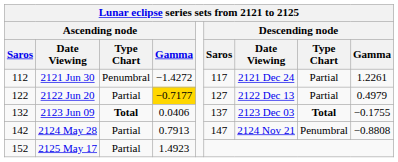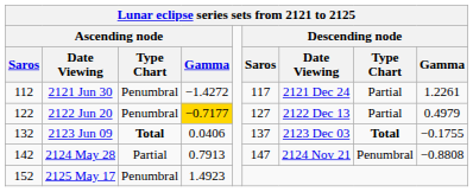 <table class="wikitable mw-collapsible mw-collapsed">
 <tr>
 <th class="nowrap" colspan="9"><a href='#'>Lunar eclipse</a> series sets from 2121 to 2125</th>
 </tr>
 <tr>
 <th scope="col" colspan="4">Ascending node</th>
 <td rowspan="11"> </td>
 <th scope="col" colspan="4">Descending node</th>
 </tr>
 <tr style="text-align: center;">
 <th scope="col"><a href='#'>Saros</a></th>
 <th scope="col">Date<br>Viewing</th>
 <th scope="col">Type<br>Chart</th>
 <th scope="col"><a href='#'>Gamma</a></th>
 <th scope="col">Saros</th>
 <th scope="col">Date<br>Viewing</th>
 <th scope="col">Type<br>Chart</th>
 <th scope="col">Gamma</th>
 </tr>
 <tr style="text-align: center;">
 <td>112</td>
 <td><a href='#'>2121 Jun 30</a><br></td>
 <td style="text-align:center;">Penumbral<br></td>
 <td>−1.4272</td>
 <td>117</td>
 <td><a href='#'>2121 Dec 24</a><br></td>
 <td style="text-align:center;">Partial<br></td>
 <td>1.2261</td>
 </tr>
 <tr style="text-align: center;">
 <td>122</td>
 <td><a href='#'>2122 Jun 20</a><br></td>
-<td style="text-align:center;">Partial<br></td>
+<td style="text-align:center;">Penumbral<br></td>
 <td style="background: gold;">−0.7177</td>
 <td>127</td>
 <td><a href='#'>2122 Dec 13</a><br></td>
 <td style="text-align:center;">Partial<br></td>
 <td>0.4979</td>
 </tr>
 <tr style="text-align: center;">
 <td>132</td>
 <td style="text-align:center;vertical-align:top;"><a href='#'>2123 Jun 09</a><br></td>
 <td style="text-align:center;"><strong>Total</strong><br></td>
 <td>0.0406</td>
 <td>137</td>
 <td style="text-align:center;vertical-align:top;"><a href='#'>2123 Dec 03</a><br></td>
 <td style="text-align:center;"><strong>Total</strong><br></td>
 <td>−0.1755</td>
 </tr>
 <tr style="text-align: center;">
 <td>142</td>
 <td><a href='#'>2124 May 28</a><br></td>
 <td style="text-align:center;">Partial<br></td>
 <td>0.7913</td>
 <td>147</td>
 <td><a href='#'>2124 Nov 21</a><br></td>
 <td style="text-align:center;">Penumbral<br></td>
 <td>−0.8808</td>
 </tr>
 <tr style="text-align: center;">
 <td>152</td>
 <td><a href='#'>2125 May 17</a><br></td>
-<td style="text-align:center;">Partial<br></td>
+<td style="text-align:center;">Penumbral<br></td>
 <td>1.4923</td>
 </tr>
 </table>
